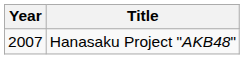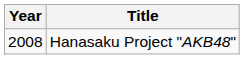 <table class="wikitable">
 <tr>
 <th>Year</th>
 <th>Title</th>
 </tr>
 <tr>
-<td>2007</td>
+<td>2008</td>
 <td>Hanasaku Project "<em>AKB48</em>"</td>
 </tr>
 </table>
